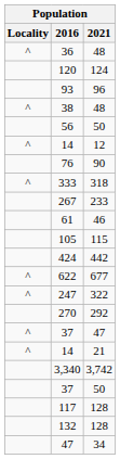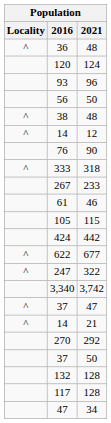 <table class="wikitable" style="text-align:center;">
 <tr>
 <th colspan="3" style="text-align:center;  font-weight:bold">Population</th>
 </tr>
 <tr>
 <th style="text-align:center; background:  font-weight:bold">Locality</th>
 <th style="text-align:center; background:  font-weight:bold"><strong>2016</strong></th>
 <th style="text-align:center; background:  font-weight:bold"><strong>2021</strong></th>
 </tr>
 <tr>
 <td>^</td>
 <td>36</td>
 <td>48</td>
 </tr>
 <tr>
 <td></td>
 <td>120</td>
 <td>124</td>
 </tr>
 <tr>
 <td></td>
 <td>93</td>
 <td>96</td>
 </tr>
 <tr>
+<td></td>
+<td>56</td>
+<td>50</td>
+</tr>
+<tr>
 <td>^</td>
 <td>38</td>
 <td>48</td>
-</tr>
-<tr>
-<td></td>
-<td>56</td>
-<td>50</td>
 </tr>
 <tr>
 <td>^</td>
 <td>14</td>
 <td>12</td>
 </tr>
 <tr>
 <td></td>
 <td>76</td>
 <td>90</td>
 </tr>
 <tr>
 <td>^</td>
 <td>333</td>
 <td>318</td>
 </tr>
 <tr>
 <td></td>
 <td>267</td>
 <td>233</td>
 </tr>
 <tr>
 <td></td>
 <td>61</td>
 <td>46</td>
 </tr>
 <tr>
 <td></td>
 <td>105</td>
 <td>115</td>
 </tr>
 <tr>
 <td></td>
 <td>424</td>
 <td>442</td>
 </tr>
 <tr>
 <td>^</td>
 <td>622</td>
 <td>677</td>
 </tr>
 <tr>
 <td>^</td>
 <td>247</td>
 <td>322</td>
 </tr>
 <tr>
 <td></td>
-<td>270</td>
-<td>292</td>
+<td>3,340</td>
+<td>3,742</td>
 </tr>
 <tr>
 <td>^</td>
 <td>37</td>
 <td>47</td>
 </tr>
 <tr>
 <td>^</td>
 <td>14</td>
 <td>21</td>
 </tr>
 <tr>
 <td></td>
-<td>3,340</td>
-<td>3,742</td>
+<td>270</td>
+<td>292</td>
 </tr>
 <tr>
 <td></td>
 <td>37</td>
 <td>50</td>
 </tr>
 <tr>
 <td></td>
-<td>117</td>
+<td>132</td>
 <td>128</td>
 </tr>
 <tr>
 <td></td>
-<td>132</td>
+<td>117</td>
 <td>128</td>
 </tr>
 <tr>
 <td></td>
 <td>47</td>
 <td>34</td>
 </tr>
 </table>
